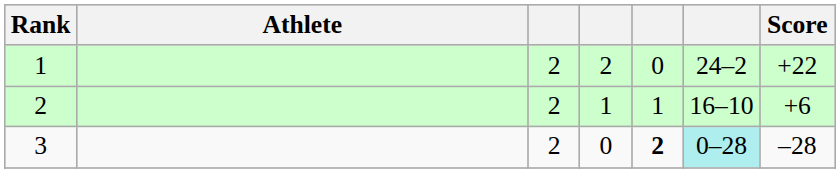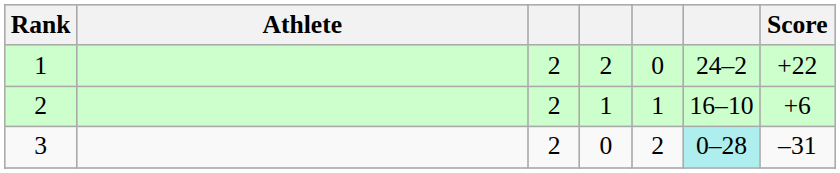 <table class="wikitable" style="text-align: center;">
 <tr>
 <th width=25>Rank</th>
 <th width=275>Athlete</th>
 <th width=25></th>
 <th width=25></th>
 <th width=25></th>
 <th width=40></th>
 <th width=40>Score</th>
 </tr>
 <tr bgcolor=ccffcc>
 <td>1</td>
 <td align=left></td>
 <td>2</td>
 <td>2</td>
 <td>0</td>
 <td>24–2</td>
 <td>+22</td>
 </tr>
 <tr bgcolor=ccffcc>
 <td>2</td>
 <td align=left></td>
 <td>2</td>
 <td>1</td>
 <td>1</td>
 <td>16–10</td>
 <td>+6</td>
 </tr>
 <tr>
 <td>3</td>
 <td align=left></td>
 <td>2</td>
 <td>0</td>
-<td><strong>2</strong></td>
+<td>2</td>
 <td style="background: paleturquoise;">0–28</td>
-<td>–28</td>
+<td>–31</td>
 </tr>
 </table>
